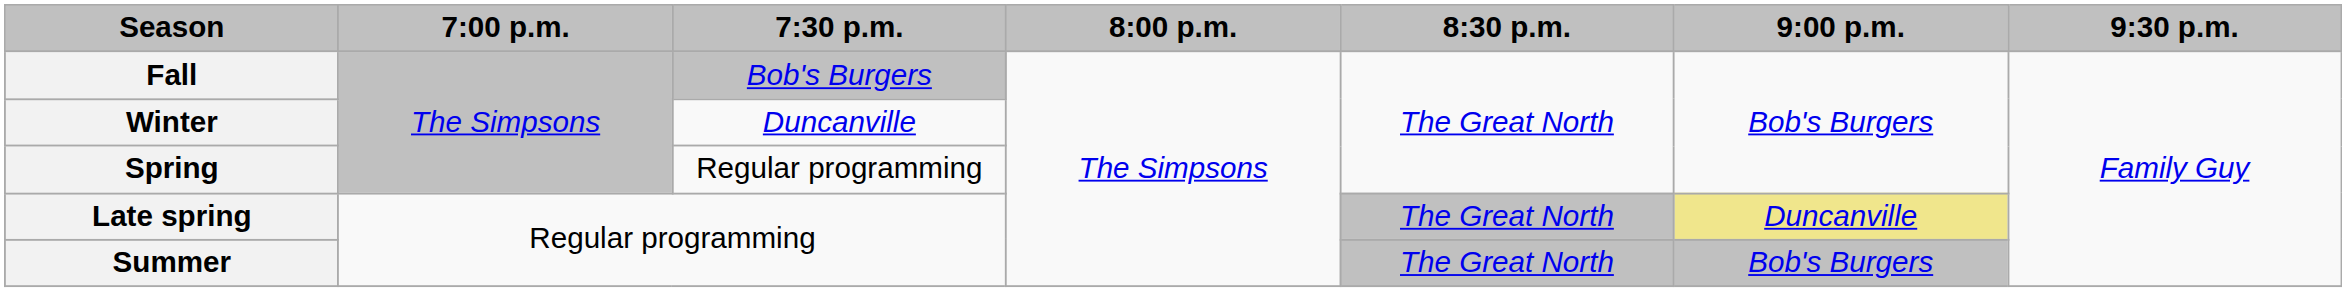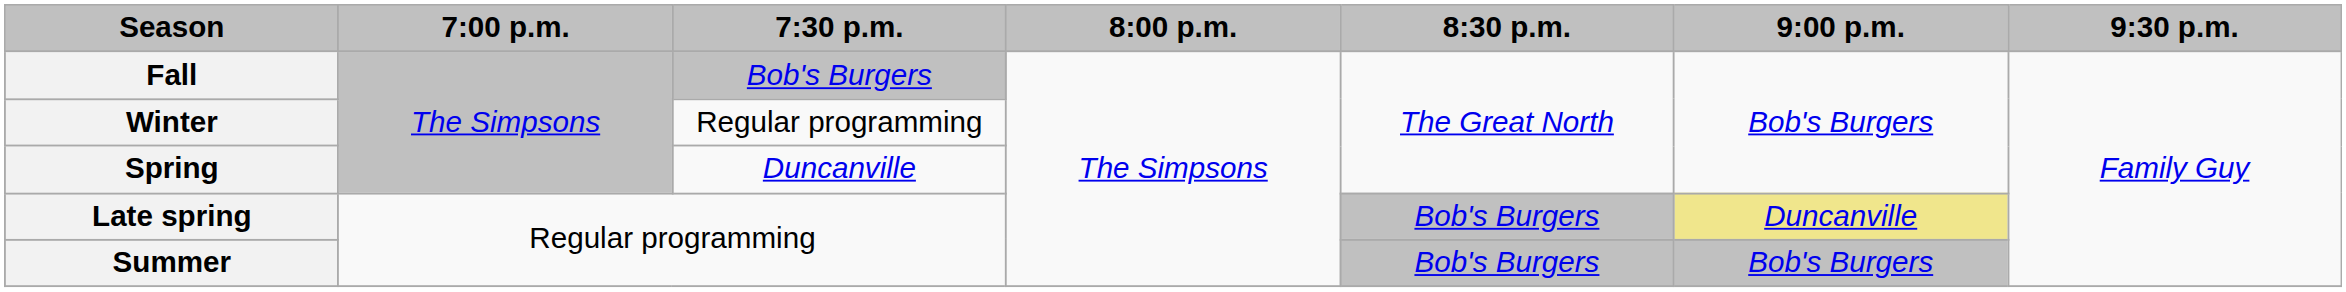 <table class="wikitable" style="width:100%;margin-right:0;text-align:center">
 <tr>
 <th style="background-color:#C0C0C0;text-align:center;width:11.5%;">Season</th>
 <th style="background-color:#C0C0C0;text-align:center;width:11.5%;">7:00 p.m.</th>
 <th style="background-color:#C0C0C0;text-align:center;width:11.5%;">7:30 p.m.</th>
 <th style="background-color:#C0C0C0;text-align:center;width:11.5%;">8:00 p.m.</th>
 <th style="background-color:#C0C0C0;text-align:center;width:11.5%;">8:30 p.m.</th>
 <th style="background-color:#C0C0C0;text-align:center;width:11.5%;">9:00 p.m.</th>
 <th style="background-color:#C0C0C0;text-align:center;width:11.5%;">9:30 p.m.</th>
 </tr>
 <tr>
 <th>Fall</th>
 <td rowspan="3" style="background:#C0C0C0;"><em><a href='#'>The Simpsons</a></em> </td>
 <td style="background:#C0C0C0;"><em><a href='#'>Bob's Burgers</a></em> </td>
 <td rowspan="5"><em><a href='#'>The Simpsons</a></em></td>
 <td rowspan="3"><em><a href='#'>The Great North</a></em></td>
 <td rowspan="3"><em><a href='#'>Bob's Burgers</a></em></td>
 <td rowspan="5"><em><a href='#'>Family Guy</a></em></td>
 </tr>
 <tr>
 <th>Winter</th>
-<td><em><a href='#'>Duncanville</a></em></td>
+<td>Regular programming</td>
 </tr>
 <tr>
 <th>Spring</th>
-<td>Regular programming</td>
+<td><em><a href='#'>Duncanville</a></em></td>
 </tr>
 <tr>
 <th>Late spring</th>
 <td colspan="2" rowspan="2">Regular programming</td>
-<td style="background:#C0C0C0;"><em><a href='#'>The Great North</a></em> </td>
+<td style="background:#C0C0C0;"><em><a href='#'>Bob's Burgers</a></em> </td>
 <td style="background: khaki;"><em><a href='#'>Duncanville</a></em></td>
 </tr>
 <tr>
 <th>Summer</th>
-<td style="background:#C0C0C0;"><em><a href='#'>The Great North</a></em> </td>
+<td style="background:#C0C0C0;"><em><a href='#'>Bob's Burgers</a></em> </td>
 <td style="background:#C0C0C0;"><em><a href='#'>Bob's Burgers</a></em> </td>
 </tr>
 </table>
